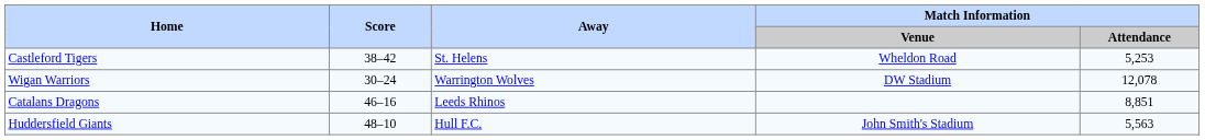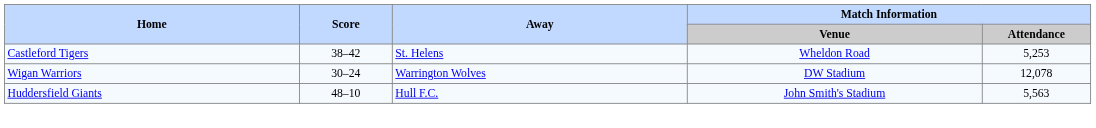 <table border=1 style="border-collapse:collapse; font-size:85%; text-align:center;" cellpadding=3 cellspacing=0 width=100%>
 <tr bgcolor=#C1D8FF>
 <th rowspan=2 width=19%>Home</th>
 <th rowspan=2 width=6%>Score</th>
 <th rowspan=2 width=19%>Away</th>
 <th colspan=2>Match Information</th>
 </tr>
 <tr bgcolor=#CCCCCC>
 <th width=19%>Venue</th>
 <th width=7%>Attendance</th>
 </tr>
 <tr bgcolor=#F5FAFF>
 <td align=left> <a href='#'>Castleford Tigers</a></td>
 <td>38–42</td>
 <td align=left> <a href='#'>St. Helens</a></td>
 <td><a href='#'>Wheldon Road</a></td>
 <td>5,253</td>
 </tr>
 <tr bgcolor=#F5FAFF>
 <td align=left> <a href='#'>Wigan Warriors</a></td>
 <td>30–24</td>
 <td align=left> <a href='#'>Warrington Wolves</a></td>
 <td><a href='#'>DW Stadium</a></td>
 <td>12,078</td>
 </tr>
 <tr bgcolor=#F5FAFF>
-<td align=left> <a href='#'>Catalans Dragons</a></td>
-<td>46–16</td>
-<td align=left> <a href='#'>Leeds Rhinos</a></td>
-<td></td>
-<td>8,851</td>
-</tr>
-<tr bgcolor=#F5FAFF>
 <td align=left> <a href='#'>Huddersfield Giants</a></td>
 <td>48–10</td>
 <td align=left> <a href='#'>Hull F.C.</a></td>
 <td><a href='#'>John Smith's Stadium</a></td>
 <td>5,563</td>
 </tr>
 </table>
